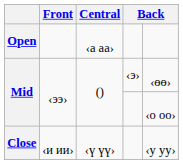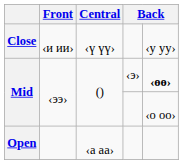 <table class="wikitable" style=text-align:center>
 <tr>
 <th></th>
 <th><a href='#'>Front</a></th>
 <th><a href='#'>Central</a></th>
 <th colspan="2"><a href='#'>Back</a></th>
 </tr>
 <tr>
+<th><a href='#'>Close</a></th>
+<td> <br>‹и ии›</td>
+<td> <br>‹ү үү›</td>
+<td></td>
+<td> <br>‹у уу›</td>
+</tr>
+<tr>
+<th rowspan="2"><a href='#'>Mid</a></th>
+<td rowspan="2"><br>‹ээ›</td>
+<td rowspan="2">()</td>
+<td> ‹э›</td>
+<td><strong><br>‹өө›</strong></td>
+</tr>
+<tr>
+<td></td>
+<td> <br>‹о оо›</td>
+</tr>
+<tr>
 <th><a href='#'>Open</a></th>
 <td></td>
 <td> <br>‹а аа›</td>
 <td></td>
 <td></td>
 </tr>
-<tr>
-<th rowspan="2"><a href='#'>Mid</a></th>
-<td rowspan="2"><br>‹ээ›</td>
-<td rowspan="2">()</td>
-<td> ‹э›</td>
-<td><br>‹өө›</td>
-</tr>
-<tr>
-<td></td>
-<td> <br>‹о оо›</td>
-</tr>
-<tr>
-<th><a href='#'>Close</a></th>
-<td> <br>‹и ии›</td>
-<td> <br>‹ү үү›</td>
-<td></td>
-<td> <br>‹у уу›</td>
-</tr>
 </table>
